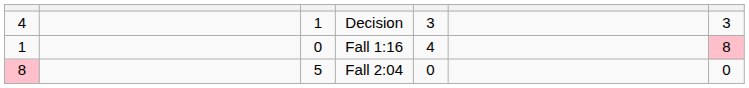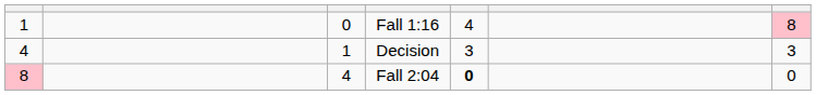 <table class="wikitable" style="text-align: center;">
 <tr>
 <th width=30></th>
 <th width=270></th>
 <th width=30></th>
 <th width=75></th>
 <th width=30></th>
 <th width=270></th>
 <th width=30></th>
 </tr>
 <tr>
+<td>1</td>
+<td align=left><strong></strong></td>
+<td>0</td>
+<td>Fall 1:16</td>
+<td>4</td>
+<td align=left></td>
+<td bgcolor=pink>8</td>
+</tr>
+<tr>
 <td>4</td>
 <td align=left><strong></strong></td>
 <td>1</td>
 <td>Decision</td>
 <td>3</td>
 <td align=left></td>
 <td>3</td>
 </tr>
 <tr>
-<td>1</td>
-<td align=left><strong></strong></td>
-<td>0</td>
-<td>Fall 1:16</td>
-<td>4</td>
-<td align=left></td>
-<td bgcolor=pink>8</td>
-</tr>
-<tr>
 <td bgcolor=pink>8</td>
 <td align=left></td>
-<td>5</td>
+<td>4</td>
 <td>Fall 2:04</td>
-<td>0</td>
+<td><strong>0</strong></td>
 <td align=left><strong></strong></td>
 <td>0</td>
 </tr>
 </table>
